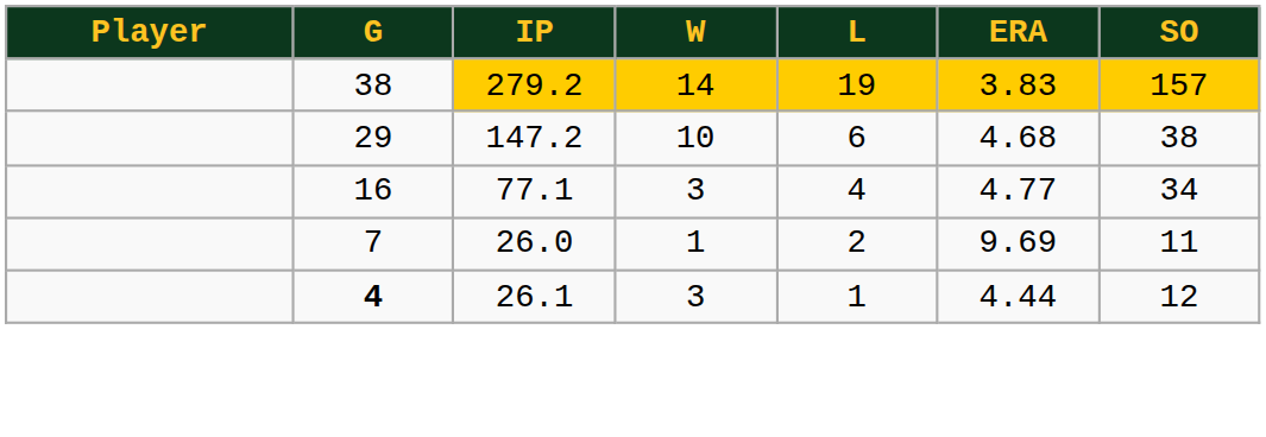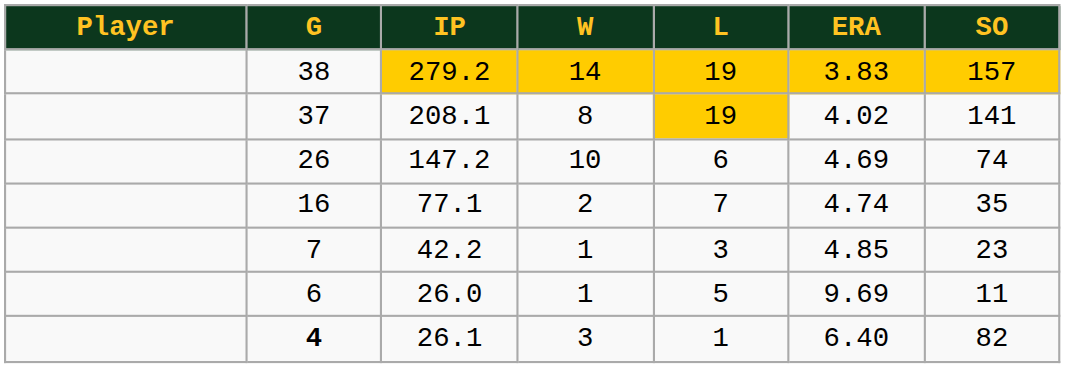 <table class="wikitable sortable">
 <tr>
 <th style="background:#0C371D;color:#ffc322;" width="16%">Player</th>
 <th style="background:#0C371D;color:#ffc322;" width="9%">G</th>
 <th style="background:#0C371D;color:#ffc322;" width="9%">IP</th>
 <th style="background:#0C371D;color:#ffc322;" width="9%">W</th>
 <th style="background:#0C371D;color:#ffc322;" width="9%">L</th>
 <th style="background:#0C371D;color:#ffc322;" width="9%">ERA</th>
 <th style="background:#0C371D;color:#ffc322;" width="9%">SO</th>
 </tr>
 <tr align="center">
 <td></td>
 <td>38</td>
 <td bgcolor="#FFCC00">279.2</td>
 <td bgcolor="#FFCC00">14</td>
 <td bgcolor="#FFCC00">19</td>
 <td bgcolor="#FFCC00">3.83</td>
 <td bgcolor="#FFCC00">157</td>
 </tr>
 <tr align="center">
 <td></td>
-<td>29</td>
+<td>37</td>
+<td>208.1</td>
+<td>8</td>
+<td bgcolor="#FFCC00">19</td>
+<td>4.02</td>
+<td>141</td>
+</tr>
+<tr align="center">
+<td></td>
+<td>26</td>
 <td>147.2</td>
 <td>10</td>
 <td>6</td>
-<td>4.68</td>
-<td>38</td>
+<td>4.69</td>
+<td>74</td>
 </tr>
 <tr align="center">
 <td></td>
 <td>16</td>
 <td>77.1</td>
-<td>3</td>
-<td>4</td>
-<td>4.77</td>
-<td>34</td>
+<td>2</td>
+<td>7</td>
+<td>4.74</td>
+<td>35</td>
 </tr>
 <tr align="center">
 <td></td>
 <td>7</td>
+<td>42.2</td>
+<td>1</td>
+<td>3</td>
+<td>4.85</td>
+<td>23</td>
+</tr>
+<tr align="center">
+<td></td>
+<td>6</td>
 <td>26.0</td>
 <td>1</td>
-<td>2</td>
+<td>5</td>
 <td>9.69</td>
 <td>11</td>
 </tr>
 <tr align="center">
 <td></td>
 <td><strong>4</strong></td>
 <td>26.1</td>
 <td>3</td>
 <td>1</td>
-<td>4.44</td>
-<td>12</td>
+<td>6.40</td>
+<td>82</td>
 </tr>
 </table>
